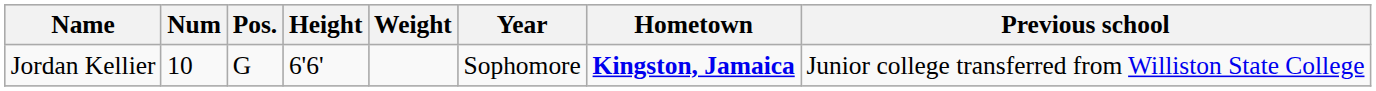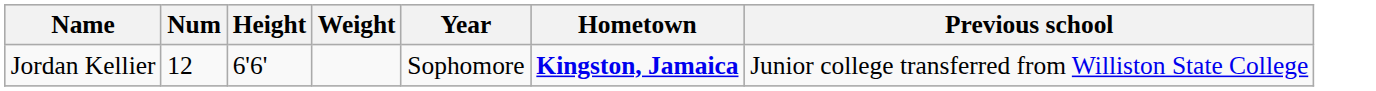 <table class="wikitable sortable" style="font-size:100%;" border="1">
 <tr>
 <th>Name</th>
 <th>Num</th>
-<th>Pos.</th>
 <th>Height</th>
 <th>Weight</th>
 <th>Year</th>
 <th>Hometown</th>
 <th class="unsortable">Previous school</th>
 </tr>
 <tr>
 <td>Jordan Kellier</td>
-<td>10</td>
-<td>G</td>
+<td>12</td>
 <td>6'6'</td>
 <td></td>
 <td>Sophomore</td>
 <td><strong><a href='#'>Kingston, Jamaica</a></strong></td>
 <td>Junior college transferred from <a href='#'>Williston State College</a></td>
 </tr>
 </table>
